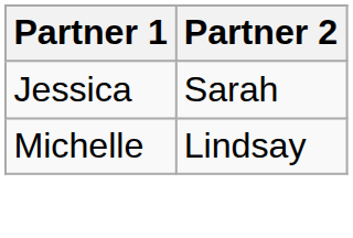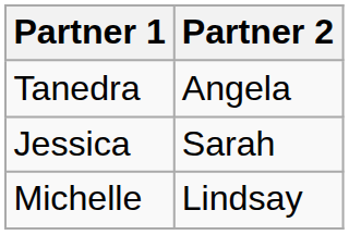 <table class="wikitable">
 <tr>
 <th>Partner 1</th>
 <th>Partner 2</th>
+</tr>
+<tr>
+<td>Tanedra</td>
+<td>Angela</td>
 </tr>
 <tr>
 <td>Jessica</td>
 <td>Sarah</td>
 </tr>
 <tr>
 <td>Michelle</td>
 <td>Lindsay</td>
 </tr>
 </table>
